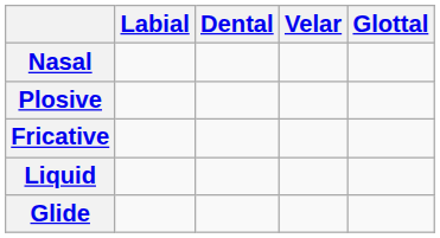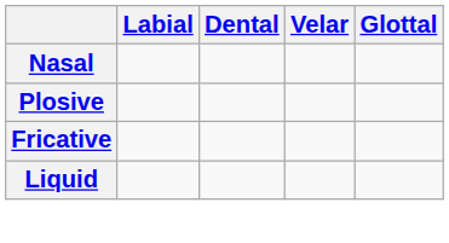 <table class="wikitable" style="text-align:center;">
 <tr>
 <th></th>
 <th><a href='#'>Labial</a></th>
 <th><a href='#'>Dental</a></th>
 <th><a href='#'>Velar</a></th>
 <th><a href='#'>Glottal</a></th>
 </tr>
 <tr>
 <th><a href='#'>Nasal</a></th>
 <td></td>
 <td></td>
 <td></td>
 <td></td>
 </tr>
 <tr>
 <th><a href='#'>Plosive</a></th>
 <td></td>
 <td></td>
 <td></td>
 <td></td>
 </tr>
 <tr>
 <th><a href='#'>Fricative</a></th>
 <td></td>
 <td></td>
 <td></td>
 <td></td>
 </tr>
 <tr>
 <th><a href='#'>Liquid</a></th>
 <td></td>
 <td></td>
 <td></td>
 <td></td>
 </tr>
-<tr>
-<th><a href='#'>Glide</a></th>
-<td></td>
-<td></td>
-<td></td>
-<td></td>
-</tr>
 </table>
